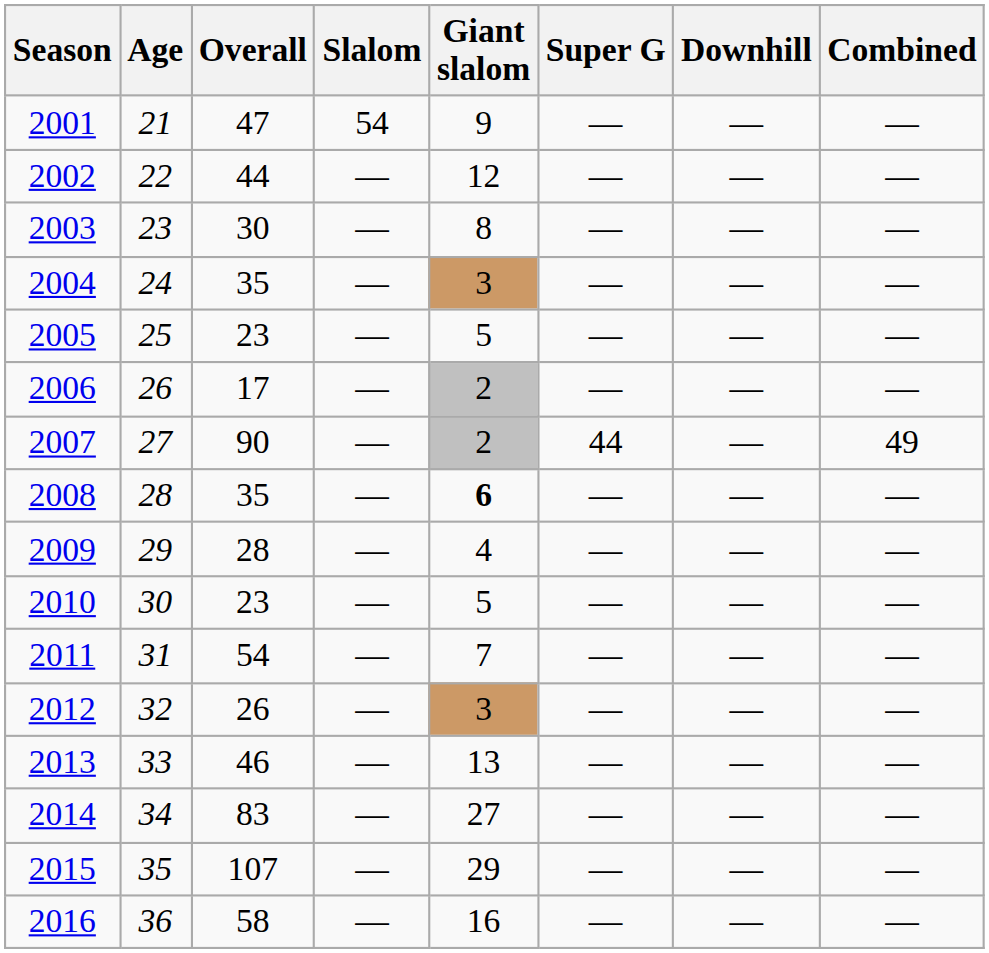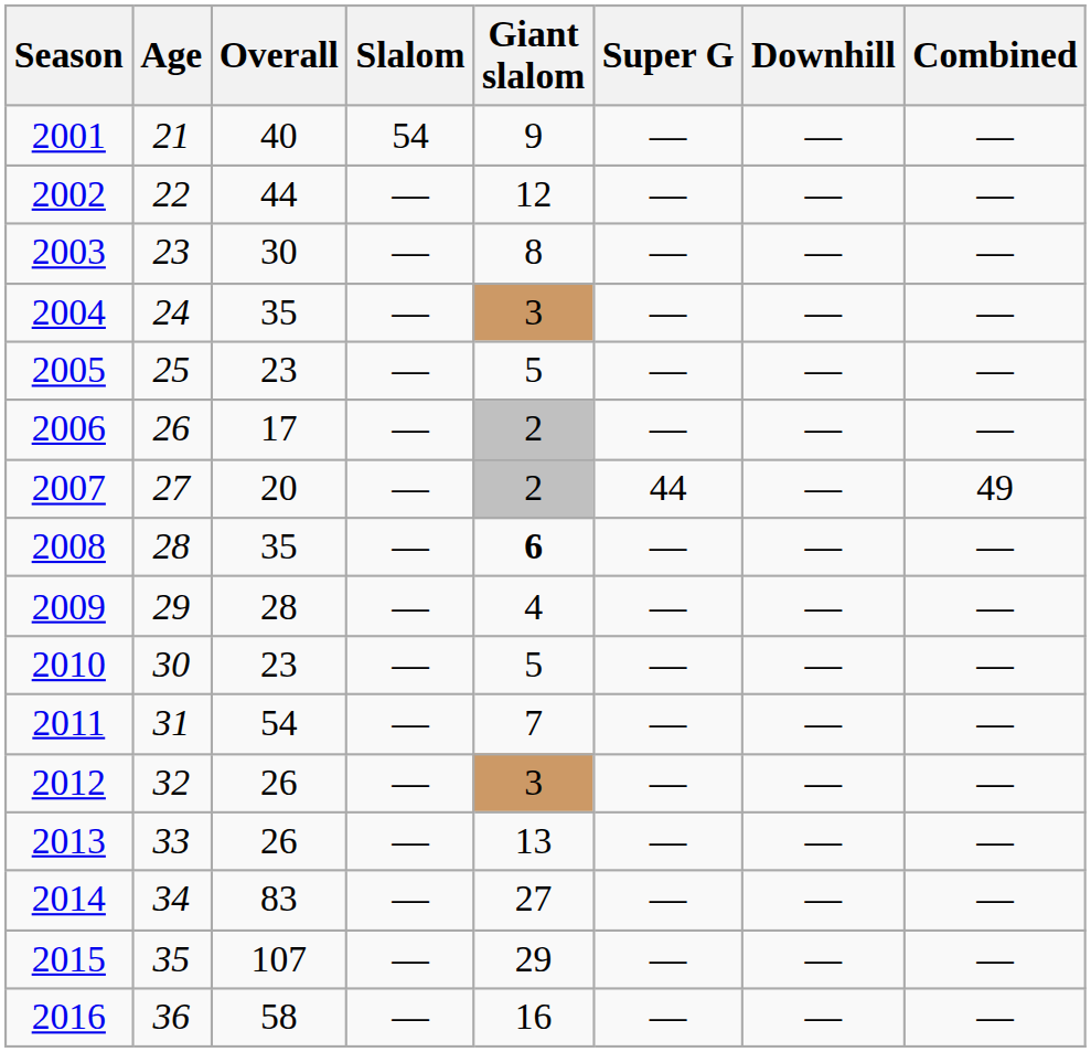 <table class=wikitable style="text-align:center">
 <tr>
 <th>Season</th>
 <th>Age</th>
 <th>Overall</th>
 <th>Slalom</th>
 <th>Giant<br>slalom</th>
 <th>Super G</th>
 <th>Downhill</th>
 <th>Combined</th>
 </tr>
 <tr>
 <td><a href='#'>2001</a></td>
 <td><em>21</em></td>
-<td>47</td>
+<td>40</td>
 <td>54</td>
 <td>9</td>
 <td>—</td>
 <td>—</td>
 <td>—</td>
 </tr>
 <tr>
 <td><a href='#'>2002</a></td>
 <td><em>22</em></td>
 <td>44</td>
 <td>—</td>
 <td>12</td>
 <td>—</td>
 <td>—</td>
 <td>—</td>
 </tr>
 <tr>
 <td><a href='#'>2003</a></td>
 <td><em>23</em></td>
 <td>30</td>
 <td>—</td>
 <td>8</td>
 <td>—</td>
 <td>—</td>
 <td>—</td>
 </tr>
 <tr>
 <td><a href='#'>2004</a></td>
 <td><em>24</em></td>
 <td>35</td>
 <td>—</td>
 <td bgcolor="cc9966">3</td>
 <td>—</td>
 <td>—</td>
 <td>—</td>
 </tr>
 <tr>
 <td><a href='#'>2005</a></td>
 <td><em>25</em></td>
 <td>23</td>
 <td>—</td>
 <td>5</td>
 <td>—</td>
 <td>—</td>
 <td>—</td>
 </tr>
 <tr>
 <td><a href='#'>2006</a></td>
 <td><em>26</em></td>
 <td>17</td>
 <td>—</td>
 <td bgcolor="silver">2</td>
 <td>—</td>
 <td>—</td>
 <td>—</td>
 </tr>
 <tr>
 <td><a href='#'>2007</a></td>
 <td><em>27</em></td>
-<td>90</td>
+<td>20</td>
 <td>—</td>
 <td bgcolor="silver">2</td>
 <td>44</td>
 <td>—</td>
 <td>49</td>
 </tr>
 <tr>
 <td><a href='#'>2008</a></td>
 <td><em>28</em></td>
 <td>35</td>
 <td>—</td>
 <td><strong>6</strong></td>
 <td>—</td>
 <td>—</td>
 <td>—</td>
 </tr>
 <tr>
 <td><a href='#'>2009</a></td>
 <td><em>29</em></td>
 <td>28</td>
 <td>—</td>
 <td>4</td>
 <td>—</td>
 <td>—</td>
 <td>—</td>
 </tr>
 <tr>
 <td><a href='#'>2010</a></td>
 <td><em>30</em></td>
 <td>23</td>
 <td>—</td>
 <td>5</td>
 <td>—</td>
 <td>—</td>
 <td>—</td>
 </tr>
 <tr>
 <td><a href='#'>2011</a></td>
 <td><em>31</em></td>
 <td>54</td>
 <td>—</td>
 <td>7</td>
 <td>—</td>
 <td>—</td>
 <td>—</td>
 </tr>
 <tr>
 <td><a href='#'>2012</a></td>
 <td><em>32</em></td>
 <td>26</td>
 <td>—</td>
 <td bgcolor="cc9966">3</td>
 <td>—</td>
 <td>—</td>
 <td>—</td>
 </tr>
 <tr>
 <td><a href='#'>2013</a></td>
 <td><em>33</em></td>
-<td>46</td>
+<td>26</td>
 <td>—</td>
 <td>13</td>
 <td>—</td>
 <td>—</td>
 <td>—</td>
 </tr>
 <tr>
 <td><a href='#'>2014</a></td>
 <td><em>34</em></td>
 <td>83</td>
 <td>—</td>
 <td>27</td>
 <td>—</td>
 <td>—</td>
 <td>—</td>
 </tr>
 <tr>
 <td><a href='#'>2015</a></td>
 <td><em>35</em></td>
 <td>107</td>
 <td>—</td>
 <td>29</td>
 <td>—</td>
 <td>—</td>
 <td>—</td>
 </tr>
 <tr>
 <td><a href='#'>2016</a></td>
 <td><em>36</em></td>
 <td>58</td>
 <td>—</td>
 <td>16</td>
 <td>—</td>
 <td>—</td>
 <td>—</td>
 </tr>
 </table>
